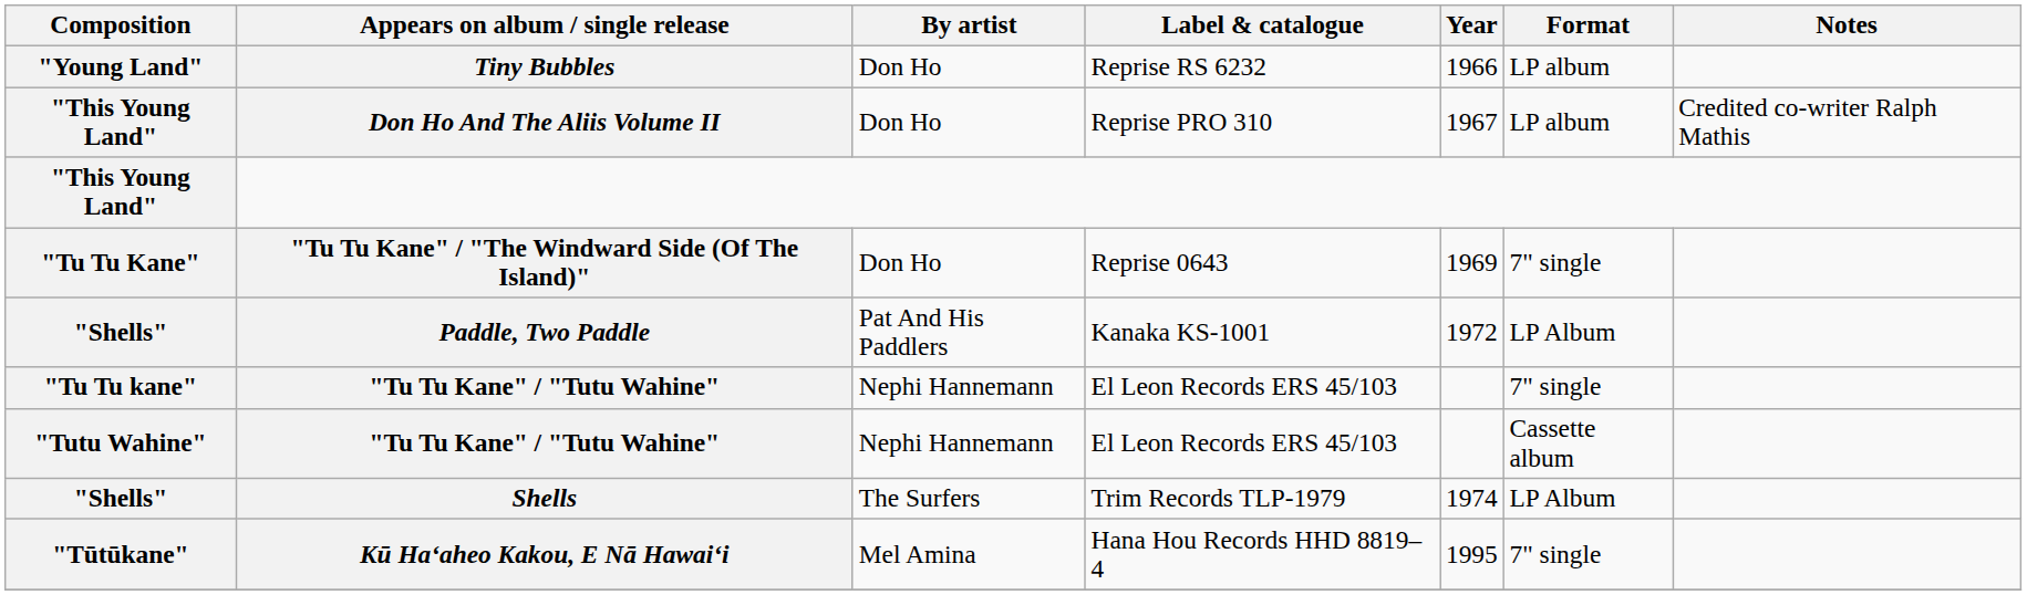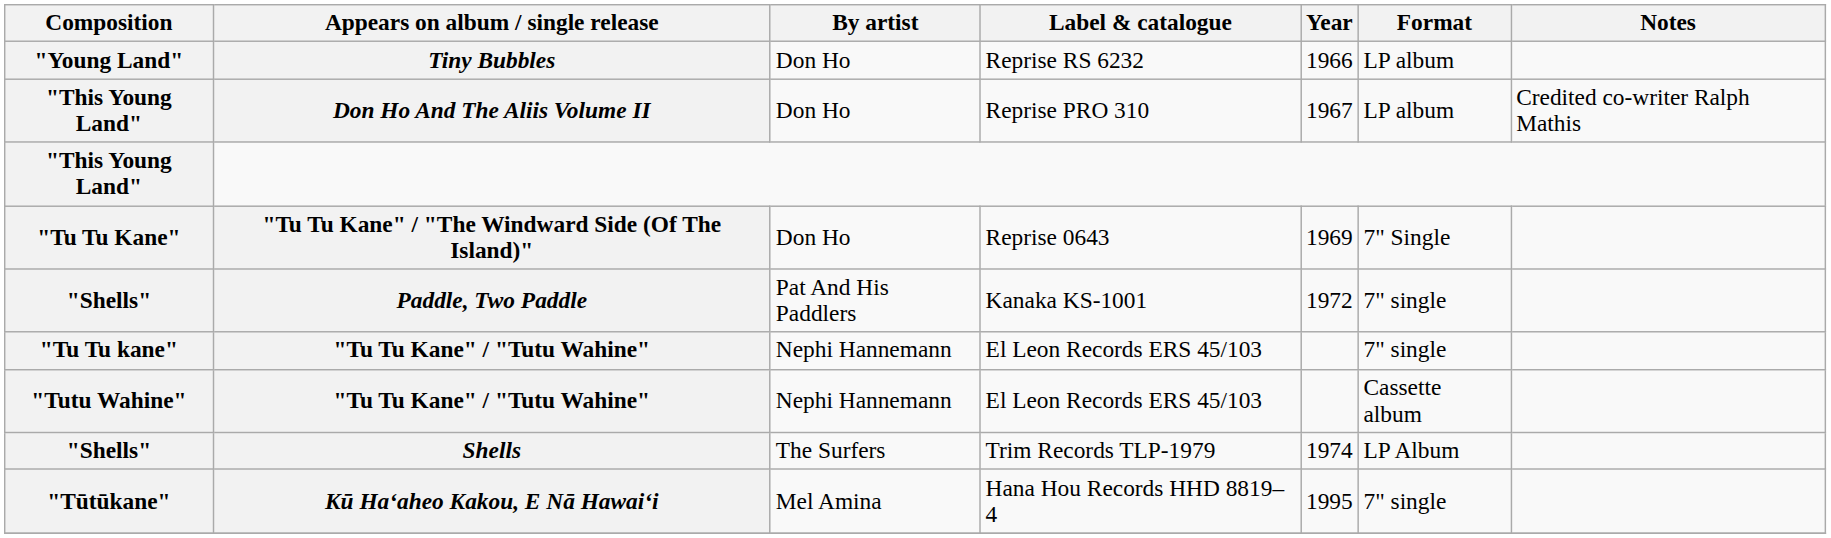 <table class="wikitable plainrowheaders sortable">
 <tr>
 <th scope="col">Composition</th>
 <th scope="col">Appears on album / single release</th>
 <th scope="col">By artist</th>
 <th scope="col">Label & catalogue</th>
 <th scope="col">Year</th>
 <th scope="col">Format</th>
 <th scope="col">Notes</th>
 </tr>
 <tr>
 <th scope="row">"Young Land"</th>
 <th><em>Tiny Bubbles</em></th>
 <td>Don Ho</td>
 <td>Reprise RS 6232</td>
 <td>1966</td>
 <td>LP album</td>
 <td></td>
 </tr>
 <tr>
 <th scope="row">"This Young Land"</th>
 <th><em>Don Ho And The Aliis Volume II</em></th>
 <td>Don Ho</td>
 <td>Reprise PRO 310</td>
 <td>1967</td>
 <td>LP album</td>
 <td>Credited co-writer Ralph Mathis</td>
 </tr>
 <tr>
 <th scope="row">"This Young Land"</th>
 </tr>
 <tr>
 <th scope="row">"Tu Tu Kane"</th>
 <th>"Tu Tu Kane" / "The Windward Side (Of The Island)"</th>
 <td>Don Ho</td>
 <td>Reprise 0643</td>
 <td>1969</td>
-<td>7" single</td>
+<td>7" Single</td>
 <td></td>
 </tr>
 <tr>
 <th scope="row">"Shells"</th>
 <th><em>Paddle, Two Paddle</em></th>
 <td>Pat And His Paddlers</td>
 <td>Kanaka KS-1001</td>
 <td>1972</td>
-<td>LP Album</td>
+<td>7" single</td>
 <td></td>
 </tr>
 <tr>
 <th scope="row">"Tu Tu kane"</th>
 <th>"Tu Tu Kane" / "Tutu Wahine"</th>
 <td>Nephi Hannemann</td>
 <td>El Leon Records ERS 45/103</td>
 <td></td>
 <td>7" single</td>
 <td></td>
 </tr>
 <tr>
 <th scope="row">"Tutu Wahine"</th>
 <th>"Tu Tu Kane" / "Tutu Wahine"</th>
 <td>Nephi Hannemann</td>
 <td>El Leon Records ERS 45/103</td>
 <td></td>
 <td>Cassette album</td>
 <td></td>
 </tr>
 <tr>
 <th scope="row">"Shells"</th>
 <th><em>Shells</em></th>
 <td>The Surfers</td>
 <td>Trim Records TLP-1979</td>
 <td>1974</td>
 <td>LP Album</td>
 <td></td>
 </tr>
 <tr>
 <th scope="row">"Tūtūkane"</th>
 <th><em>Kū Ha‘aheo Kakou, E Nā Hawai‘i</em></th>
 <td>Mel Amina</td>
 <td>Hana Hou Records HHD 8819–4</td>
 <td>1995</td>
 <td>7" single</td>
 <td></td>
 </tr>
 <tr>
 </tr>
 </table>
